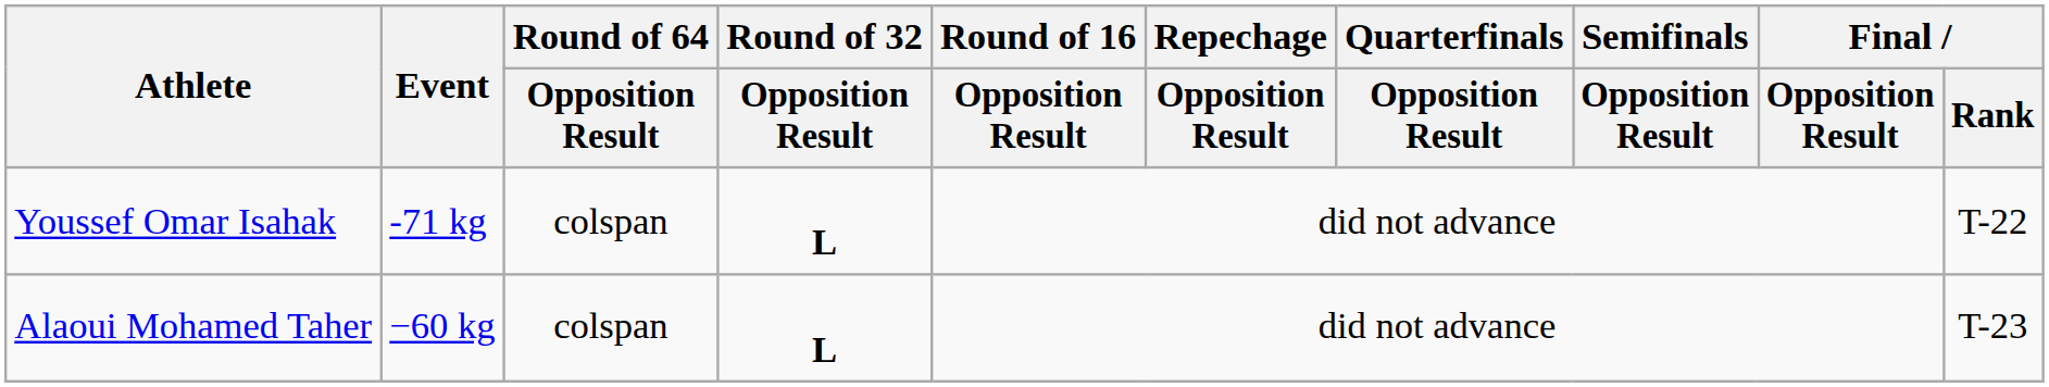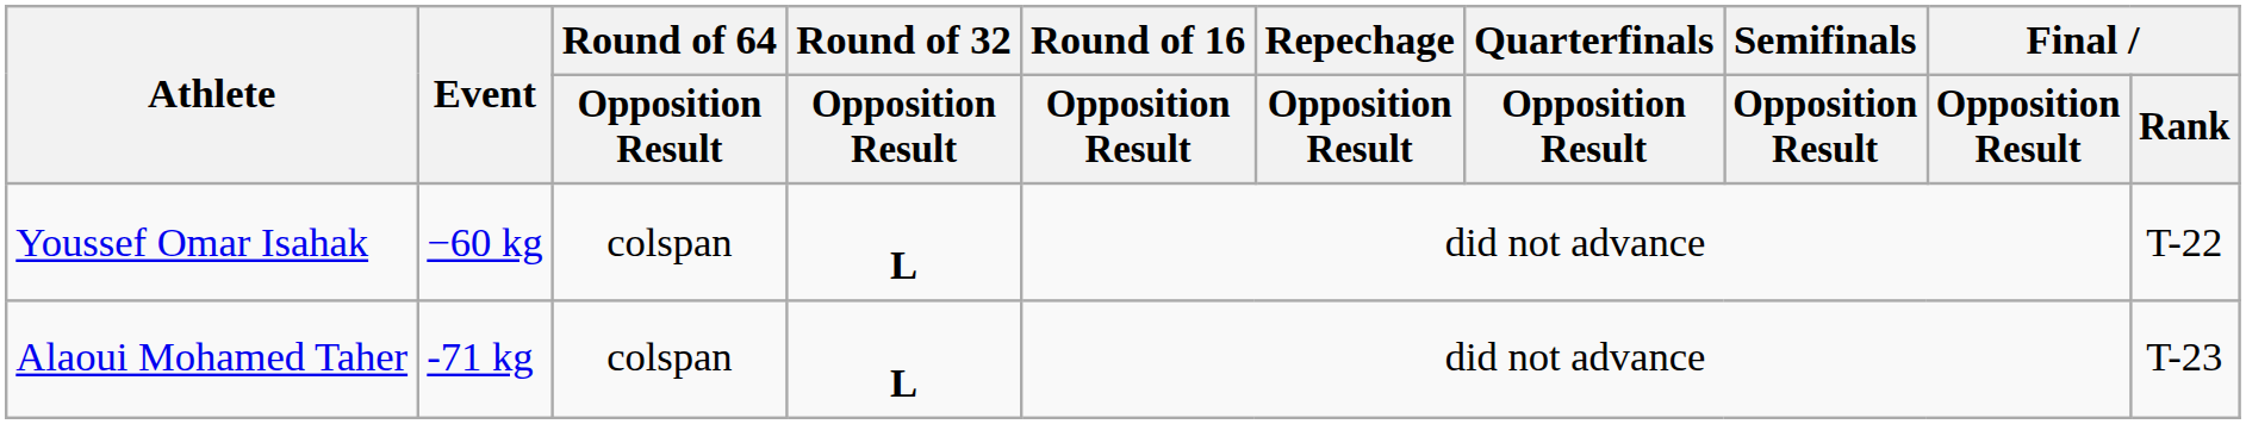 <table class="wikitable" style="font-size:90%">
 <tr>
 <th rowspan="2">Athlete</th>
 <th rowspan="2">Event</th>
 <th>Round of 64</th>
 <th>Round of 32</th>
 <th>Round of 16</th>
 <th>Repechage</th>
 <th>Quarterfinals</th>
 <th>Semifinals</th>
 <th colspan=2>Final / </th>
 </tr>
 <tr style="font-size:95%">
 <th>Opposition<br>Result</th>
 <th>Opposition<br>Result</th>
 <th>Opposition<br>Result</th>
 <th>Opposition<br>Result</th>
 <th>Opposition<br>Result</th>
 <th>Opposition<br>Result</th>
 <th>Opposition<br>Result</th>
 <th>Rank</th>
 </tr>
 <tr align=center>
 <td align=left><a href='#'>Youssef Omar Isahak</a></td>
-<td align=left><a href='#'>-71 kg</a></td>
+<td align=left><a href='#'>−60 kg</a></td>
 <td>colspan </td>
 <td><br><strong>L</strong></td>
 <td colspan=5>did not advance</td>
 <td>T-22</td>
 </tr>
 <tr align=center>
 <td align=left><a href='#'>Alaoui Mohamed Taher</a></td>
-<td align=left><a href='#'>−60 kg</a></td>
+<td align=left><a href='#'>-71 kg</a></td>
 <td>colspan </td>
 <td><br><strong>L</strong></td>
 <td colspan=5>did not advance</td>
 <td>T-23</td>
 </tr>
 </table>
